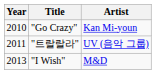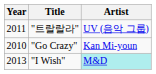 <table class="wikitable sortable">
 <tr>
 <th>Year</th>
 <th>Title</th>
 <th>Artist</th>
 </tr>
 <tr>
+<td>2011</td>
+<td>"트랄랄라"</td>
+<td><a href='#'>UV (음악 그룹)</a></td>
+</tr>
+<tr>
 <td>2010</td>
 <td>"Go Crazy"</td>
 <td><a href='#'>Kan Mi-youn</a></td>
 </tr>
 <tr>
-<td>2011</td>
-<td>"트랄랄라"</td>
-<td><a href='#'>UV (음악 그룹)</a></td>
-</tr>
-<tr>
 <td>2013</td>
 <td>"I Wish"</td>
-<td><a href='#'>M&D</a></td>
+<td style="background: paleturquoise;"><a href='#'>M&D</a></td>
 </tr>
 </table>
